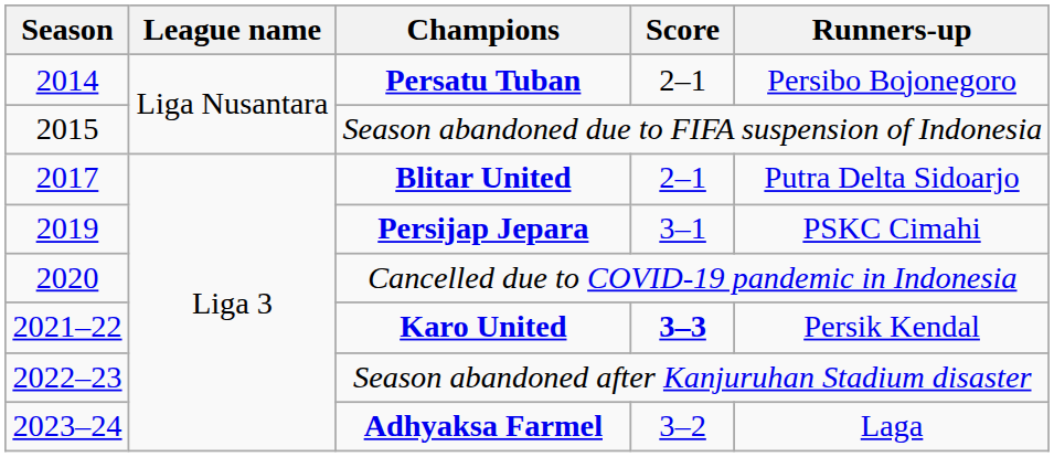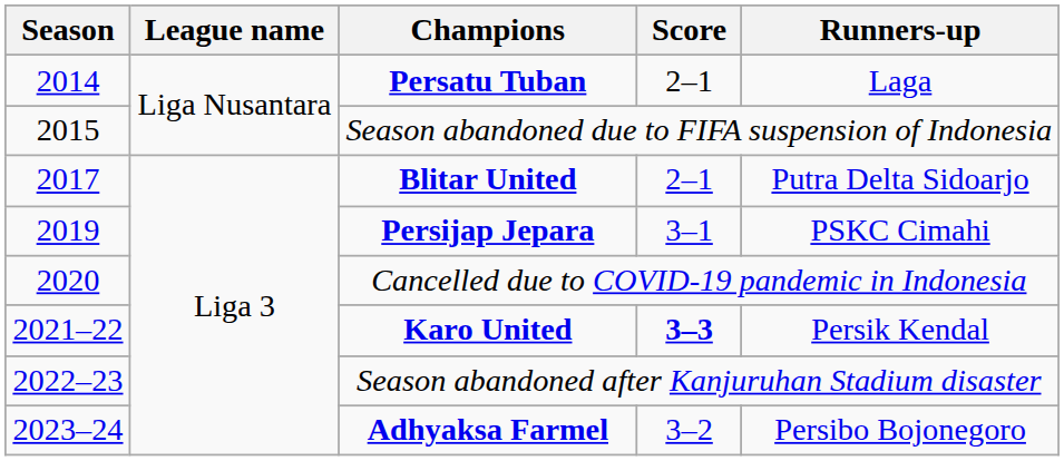 <table class="wikitable" style="text-align:center;">
 <tr>
 <th>Season</th>
 <th>League name</th>
 <th>Champions</th>
 <th>Score</th>
 <th>Runners-up</th>
 </tr>
 <tr>
 <td><a href='#'>2014</a></td>
 <td rowspan="2">Liga Nusantara</td>
 <td><strong><a href='#'>Persatu Tuban</a></strong></td>
 <td>2–1</td>
-<td><a href='#'>Persibo Bojonegoro</a></td>
+<td><a href='#'>Laga</a></td>
 </tr>
 <tr>
 <td>2015</td>
 <td colspan="3" align="center"><em>Season abandoned due to FIFA suspension of Indonesia</em></td>
 </tr>
 <tr>
 <td><a href='#'>2017</a></td>
 <td rowspan=6>Liga 3</td>
 <td><strong><a href='#'>Blitar United</a></strong></td>
 <td><a href='#'>2–1</a></td>
 <td><a href='#'>Putra Delta Sidoarjo</a></td>
 </tr>
 <tr>
 <td><a href='#'>2019</a></td>
 <td><strong><a href='#'>Persijap Jepara</a></strong></td>
 <td><a href='#'>3–1</a></td>
 <td><a href='#'>PSKC Cimahi</a></td>
 </tr>
 <tr>
 <td><a href='#'>2020</a></td>
 <td colspan="3" align="center"><em>Cancelled due to <a href='#'>COVID-19 pandemic in Indonesia</a></em></td>
 </tr>
 <tr>
 <td><a href='#'>2021–22</a></td>
 <td><strong><a href='#'>Karo United</a></strong></td>
 <td><strong><a href='#'>3–3</a> </strong></td>
 <td><a href='#'>Persik Kendal</a></td>
 </tr>
 <tr>
 <td><a href='#'>2022–23</a></td>
 <td colspan="3" align="center"><em>Season abandoned after <a href='#'>Kanjuruhan Stadium disaster</a></em></td>
 </tr>
 <tr>
 <td><a href='#'>2023–24</a></td>
 <td><strong><a href='#'>Adhyaksa Farmel</a></strong></td>
 <td><a href='#'>3–2</a> </td>
-<td><a href='#'>Laga</a></td>
+<td><a href='#'>Persibo Bojonegoro</a></td>
 </tr>
 </table>
